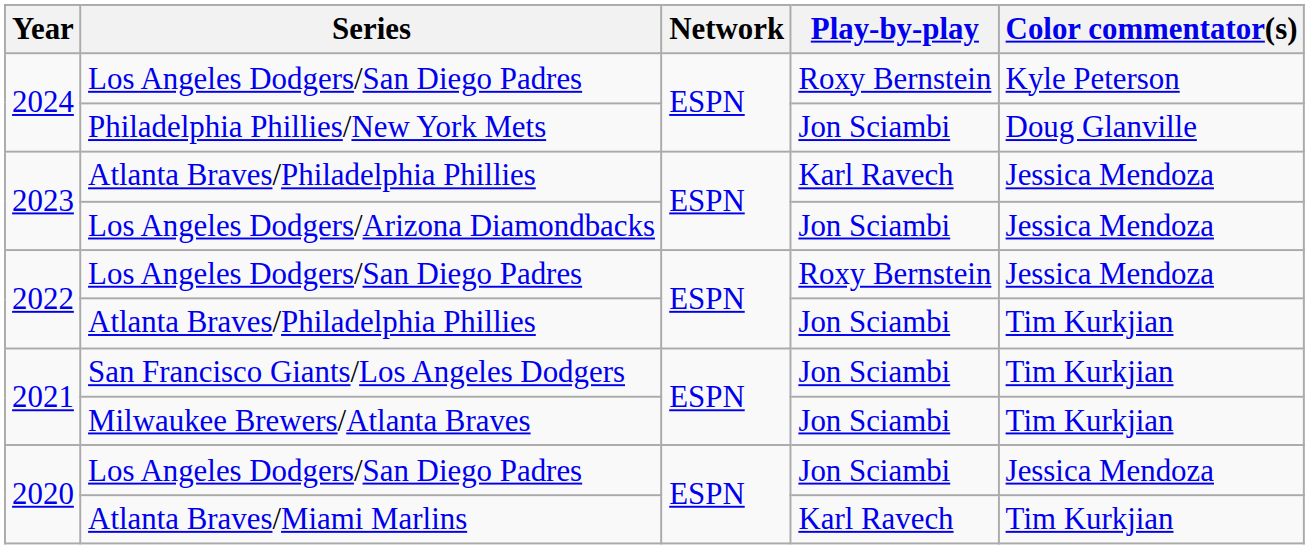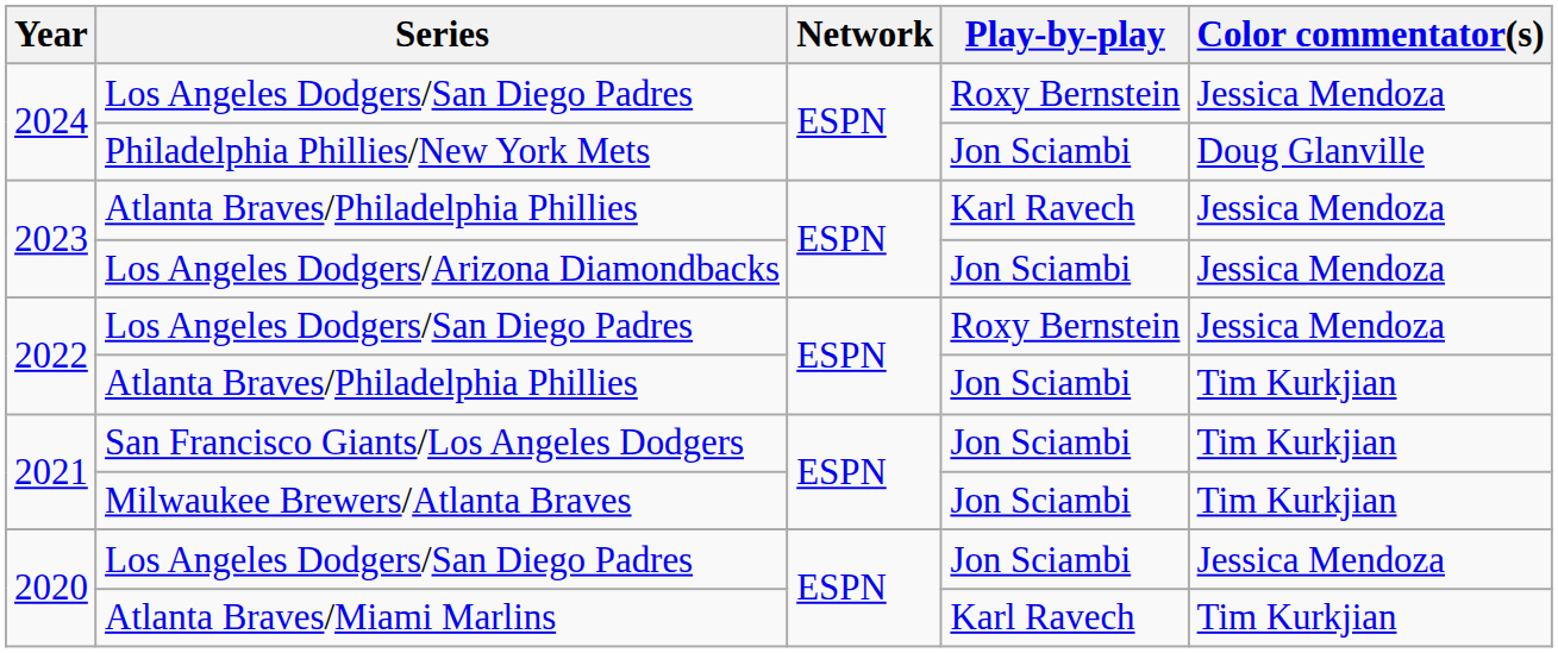 <table class="wikitable">
 <tr>
 <th>Year</th>
 <th>Series</th>
 <th>Network</th>
 <th><a href='#'>Play-by-play</a></th>
 <th><a href='#'>Color commentator</a>(s)</th>
 </tr>
 <tr>
 <td rowspan="2"><a href='#'>2024</a></td>
 <td><a href='#'>Los Angeles Dodgers</a>/<a href='#'>San Diego Padres</a></td>
 <td rowspan=2><a href='#'>ESPN</a></td>
 <td><a href='#'>Roxy Bernstein</a></td>
-<td><a href='#'>Kyle Peterson</a></td>
+<td><a href='#'>Jessica Mendoza</a></td>
 </tr>
 <tr>
 <td><a href='#'>Philadelphia Phillies</a>/<a href='#'>New York Mets</a></td>
 <td><a href='#'>Jon Sciambi</a></td>
 <td><a href='#'>Doug Glanville</a></td>
 </tr>
 <tr>
 <td rowspan="2"><a href='#'>2023</a></td>
 <td><a href='#'>Atlanta Braves</a>/<a href='#'>Philadelphia Phillies</a></td>
 <td rowspan=2><a href='#'>ESPN</a></td>
 <td><a href='#'>Karl Ravech</a></td>
 <td><a href='#'>Jessica Mendoza</a></td>
 </tr>
 <tr>
 <td><a href='#'>Los Angeles Dodgers</a>/<a href='#'>Arizona Diamondbacks</a></td>
 <td><a href='#'>Jon Sciambi</a></td>
 <td><a href='#'>Jessica Mendoza</a></td>
 </tr>
 <tr>
 <td rowspan="2"><a href='#'>2022</a></td>
 <td><a href='#'>Los Angeles Dodgers</a>/<a href='#'>San Diego Padres</a></td>
 <td rowspan=2><a href='#'>ESPN</a></td>
 <td><a href='#'>Roxy Bernstein</a></td>
 <td><a href='#'>Jessica Mendoza</a></td>
 </tr>
 <tr>
 <td><a href='#'>Atlanta Braves</a>/<a href='#'>Philadelphia Phillies</a></td>
 <td><a href='#'>Jon Sciambi</a></td>
 <td><a href='#'>Tim Kurkjian</a></td>
 </tr>
 <tr>
 <td rowspan="2"><a href='#'>2021</a></td>
 <td><a href='#'>San Francisco Giants</a>/<a href='#'>Los Angeles Dodgers</a></td>
 <td rowspan=2><a href='#'>ESPN</a></td>
 <td><a href='#'>Jon Sciambi</a></td>
 <td><a href='#'>Tim Kurkjian</a></td>
 </tr>
 <tr>
 <td><a href='#'>Milwaukee Brewers</a>/<a href='#'>Atlanta Braves</a></td>
 <td><a href='#'>Jon Sciambi</a></td>
 <td><a href='#'>Tim Kurkjian</a></td>
 </tr>
 <tr>
 <td rowspan=2><a href='#'>2020</a></td>
 <td><a href='#'>Los Angeles Dodgers</a>/<a href='#'>San Diego Padres</a></td>
 <td rowspan=2><a href='#'>ESPN</a></td>
 <td><a href='#'>Jon Sciambi</a></td>
 <td><a href='#'>Jessica Mendoza</a></td>
 </tr>
 <tr>
 <td><a href='#'>Atlanta Braves</a>/<a href='#'>Miami Marlins</a></td>
 <td><a href='#'>Karl Ravech</a></td>
 <td><a href='#'>Tim Kurkjian</a></td>
 </tr>
 </table>
